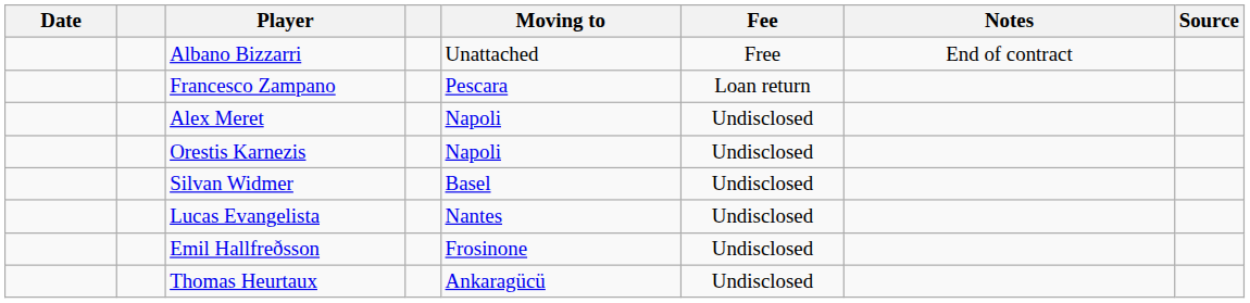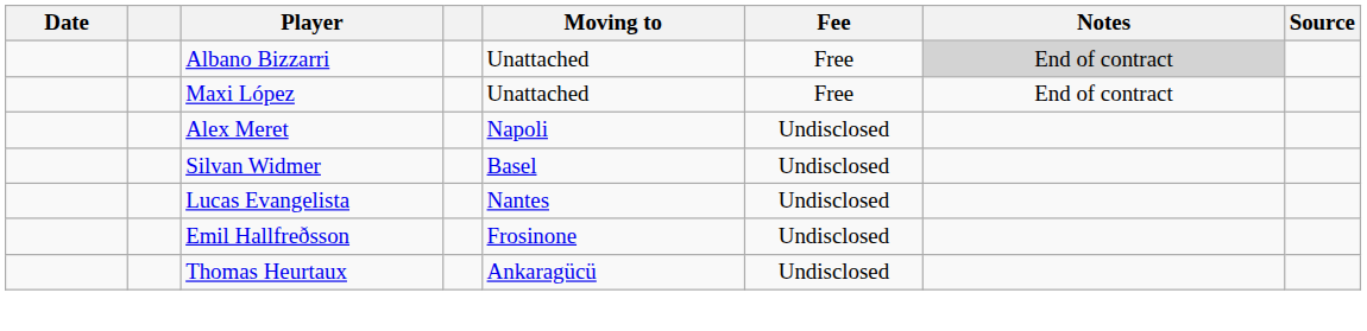 <table class="wikitable sortable">
 <tr>
 <th style="width:80px;">Date</th>
 <th style="width:30px;"></th>
 <th style="width:180px;">Player</th>
 <th style="width:20px;"></th>
 <th style="width:180px;">Moving to</th>
 <th style="width:120px;" class="unsortable">Fee</th>
 <th style="width:250px;" class="unsortable">Notes</th>
 <th style="width:20px;">Source</th>
 </tr>
 <tr>
 <td></td>
 <td align=center></td>
 <td> <a href='#'>Albano Bizzarri</a></td>
 <td align=center></td>
 <td>Unattached</td>
 <td align=center>Free</td>
+<td align=center style="background: lightgrey;">End of contract</td>
+<td></td>
+</tr>
+<tr>
+<td></td>
+<td align=center></td>
+<td> <a href='#'>Maxi López</a></td>
+<td align=center></td>
+<td>Unattached</td>
+<td align=center>Free</td>
 <td align=center>End of contract</td>
 <td></td>
 </tr>
 <tr>
 <td></td>
 <td align=center></td>
-<td> <a href='#'>Francesco Zampano</a></td>
-<td align=center></td>
-<td> <a href='#'>Pescara</a></td>
-<td align=center>Loan return</td>
-<td align=center></td>
-<td></td>
-</tr>
-<tr>
-<td></td>
-<td align=center></td>
 <td> <a href='#'>Alex Meret</a></td>
-<td align=center></td>
-<td> <a href='#'>Napoli</a></td>
-<td align=center>Undisclosed</td>
-<td align=center></td>
-<td></td>
-</tr>
-<tr>
-<td></td>
-<td align=center></td>
-<td> <a href='#'>Orestis Karnezis</a></td>
 <td align=center></td>
 <td> <a href='#'>Napoli</a></td>
 <td align=center>Undisclosed</td>
 <td align=center></td>
 <td></td>
 </tr>
 <tr>
 <td></td>
 <td align=center></td>
 <td> <a href='#'>Silvan Widmer</a></td>
 <td align=center></td>
 <td> <a href='#'>Basel</a></td>
 <td align=center>Undisclosed</td>
 <td align=center></td>
 <td></td>
 </tr>
 <tr>
 <td></td>
 <td align=center></td>
 <td> <a href='#'>Lucas Evangelista</a></td>
 <td align=center></td>
 <td> <a href='#'>Nantes</a></td>
 <td align=center>Undisclosed</td>
 <td align=center></td>
 <td></td>
 </tr>
 <tr>
 <td></td>
 <td align=center></td>
 <td> <a href='#'>Emil Hallfreðsson</a></td>
 <td align=center></td>
 <td> <a href='#'>Frosinone</a></td>
 <td align=center>Undisclosed</td>
 <td align=center></td>
 <td></td>
 </tr>
 <tr>
 <td></td>
 <td align=center></td>
 <td> <a href='#'>Thomas Heurtaux</a></td>
 <td align=center></td>
 <td> <a href='#'>Ankaragücü</a></td>
 <td align=center>Undisclosed</td>
 <td align=center></td>
 <td></td>
 </tr>
 </table>
